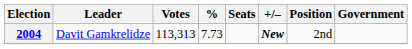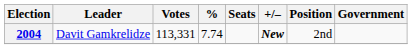 <table class="wikitable" style="text-align: right;">
 <tr>
 <th>Election</th>
 <th>Leader</th>
 <th>Votes</th>
 <th>%</th>
 <th>Seats</th>
 <th>+/–</th>
 <th>Position</th>
 <th>Government</th>
 </tr>
 <tr>
 <th><a href='#'>2004</a></th>
 <td align="left"><a href='#'>Davit Gamkrelidze</a></td>
-<td>113,313</td>
-<td>7.73</td>
+<td>113,331</td>
+<td>7.74</td>
 <td></td>
 <td><strong><em>New</em></strong></td>
 <td>2nd</td>
 <td></td>
 </tr>
 <tr>
 </tr>
 </table>
